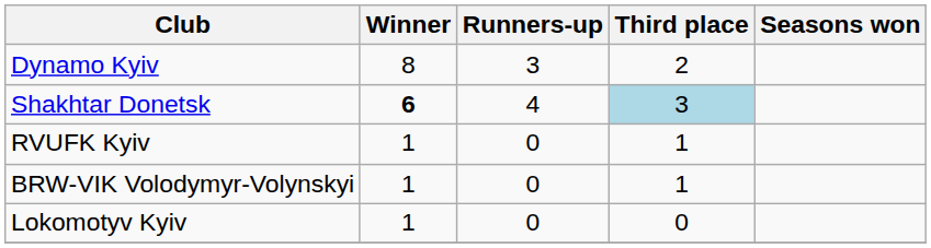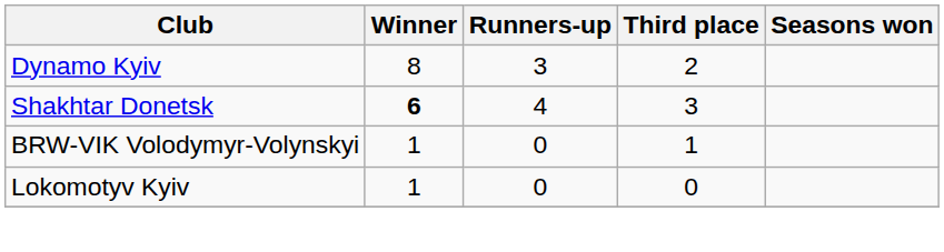 <table class="wikitable">
 <tr>
 <th>Club</th>
 <th>Winner</th>
 <th>Runners-up</th>
 <th>Third place</th>
 <th>Seasons won</th>
 </tr>
 <tr>
 <td><a href='#'>Dynamo Kyiv</a></td>
 <td align=center>8</td>
 <td align=center>3</td>
 <td align=center>2</td>
 <td></td>
 </tr>
 <tr>
 <td><a href='#'>Shakhtar Donetsk</a></td>
 <td align=center><strong>6</strong></td>
 <td align=center>4</td>
-<td align=center style="background: lightblue;">3</td>
-<td></td>
-</tr>
-<tr>
-<td>RVUFK Kyiv</td>
-<td align=center>1</td>
-<td align=center>0</td>
-<td align=center>1</td>
+<td align=center>3</td>
 <td></td>
 </tr>
 <tr>
 <td>BRW-VIK Volodymyr-Volynskyi</td>
 <td align=center>1</td>
 <td align=center>0</td>
 <td align=center>1</td>
 <td></td>
 </tr>
 <tr>
 <td>Lokomotyv Kyiv</td>
 <td align=center>1</td>
 <td align=center>0</td>
 <td align=center>0</td>
 <td></td>
 </tr>
 <tr>
 </tr>
 </table>
